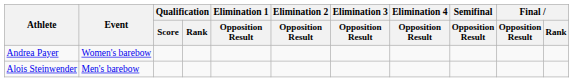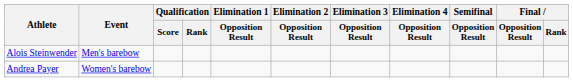 <table class=wikitable style=font-size:90%;text-align:center>
 <tr>
 <th rowspan=2>Athlete</th>
 <th rowspan=2>Event</th>
 <th colspan=2>Qualification</th>
 <th>Elimination 1</th>
 <th>Elimination 2</th>
 <th>Elimination 3</th>
 <th>Elimination 4</th>
 <th>Semifinal</th>
 <th colspan=2>Final / </th>
 </tr>
 <tr style=font-size:95%>
 <th>Score</th>
 <th>Rank</th>
 <th>Opposition<br>Result</th>
 <th>Opposition<br>Result</th>
 <th>Opposition<br>Result</th>
 <th>Opposition<br>Result</th>
 <th>Opposition<br>Result</th>
 <th>Opposition<br>Result</th>
 <th>Rank</th>
 </tr>
 <tr align=center>
+<td align=left><a href='#'>Alois Steinwender</a></td>
+<td align=left><a href='#'>Men's barebow</a></td>
+<td></td>
+<td></td>
+<td></td>
+<td></td>
+<td></td>
+<td></td>
+<td></td>
+<td></td>
+<td></td>
+</tr>
+<tr align=center>
 <td align=left><a href='#'>Andrea Payer</a></td>
 <td align=left><a href='#'>Women's barebow</a></td>
 <td></td>
 <td></td>
 <td></td>
 <td></td>
 <td></td>
 <td></td>
 <td></td>
 <td></td>
 <td></td>
 </tr>
-<tr align=center>
-<td align=left><a href='#'>Alois Steinwender</a></td>
-<td align=left><a href='#'>Men's barebow</a></td>
-<td></td>
-<td></td>
-<td></td>
-<td></td>
-<td></td>
-<td></td>
-<td></td>
-<td></td>
-<td></td>
-</tr>
 </table>
